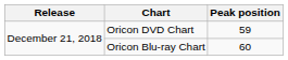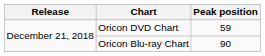 <table class="wikitable">
 <tr>
 <th>Release</th>
 <th>Chart</th>
 <th>Peak position</th>
 </tr>
 <tr>
 <td rowspan="2">December 21, 2018</td>
 <td>Oricon DVD Chart</td>
 <td align="center">59</td>
 </tr>
 <tr>
 <td>Oricon Blu-ray Chart</td>
-<td align="center">60</td>
+<td align="center">90</td>
 </tr>
 </table>
